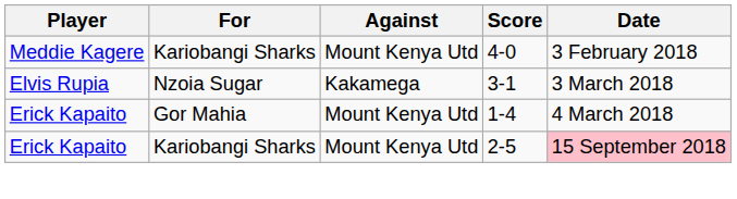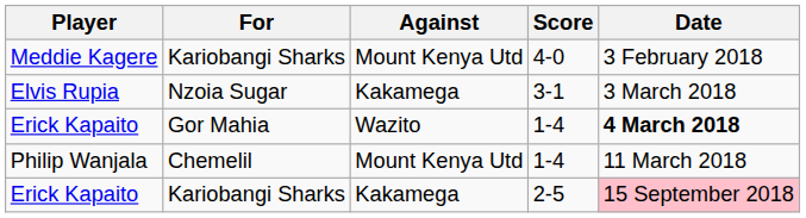 <table class="wikitable">
 <tr>
 <th>Player</th>
 <th>For</th>
 <th>Against</th>
 <th>Score</th>
 <th>Date</th>
 </tr>
 <tr>
 <td> <a href='#'>Meddie Kagere</a></td>
 <td>Kariobangi Sharks</td>
 <td>Mount Kenya Utd</td>
 <td>4-0</td>
 <td>3 February 2018</td>
 </tr>
 <tr>
 <td> <a href='#'>Elvis Rupia</a></td>
 <td>Nzoia Sugar</td>
 <td>Kakamega</td>
 <td>3-1</td>
 <td>3 March 2018</td>
 </tr>
 <tr>
 <td> <a href='#'>Erick Kapaito</a></td>
 <td>Gor Mahia</td>
+<td>Wazito</td>
+<td>1-4</td>
+<td><strong>4 March 2018</strong></td>
+</tr>
+<tr>
+<td> Philip Wanjala</td>
+<td>Chemelil</td>
 <td>Mount Kenya Utd</td>
 <td>1-4</td>
-<td>4 March 2018</td>
+<td>11 March 2018</td>
 </tr>
 <tr>
 <td> <a href='#'>Erick Kapaito</a></td>
 <td>Kariobangi Sharks</td>
-<td>Mount Kenya Utd</td>
+<td>Kakamega</td>
 <td>2-5</td>
 <td style="background: pink;">15 September 2018</td>
 </tr>
 </table>
